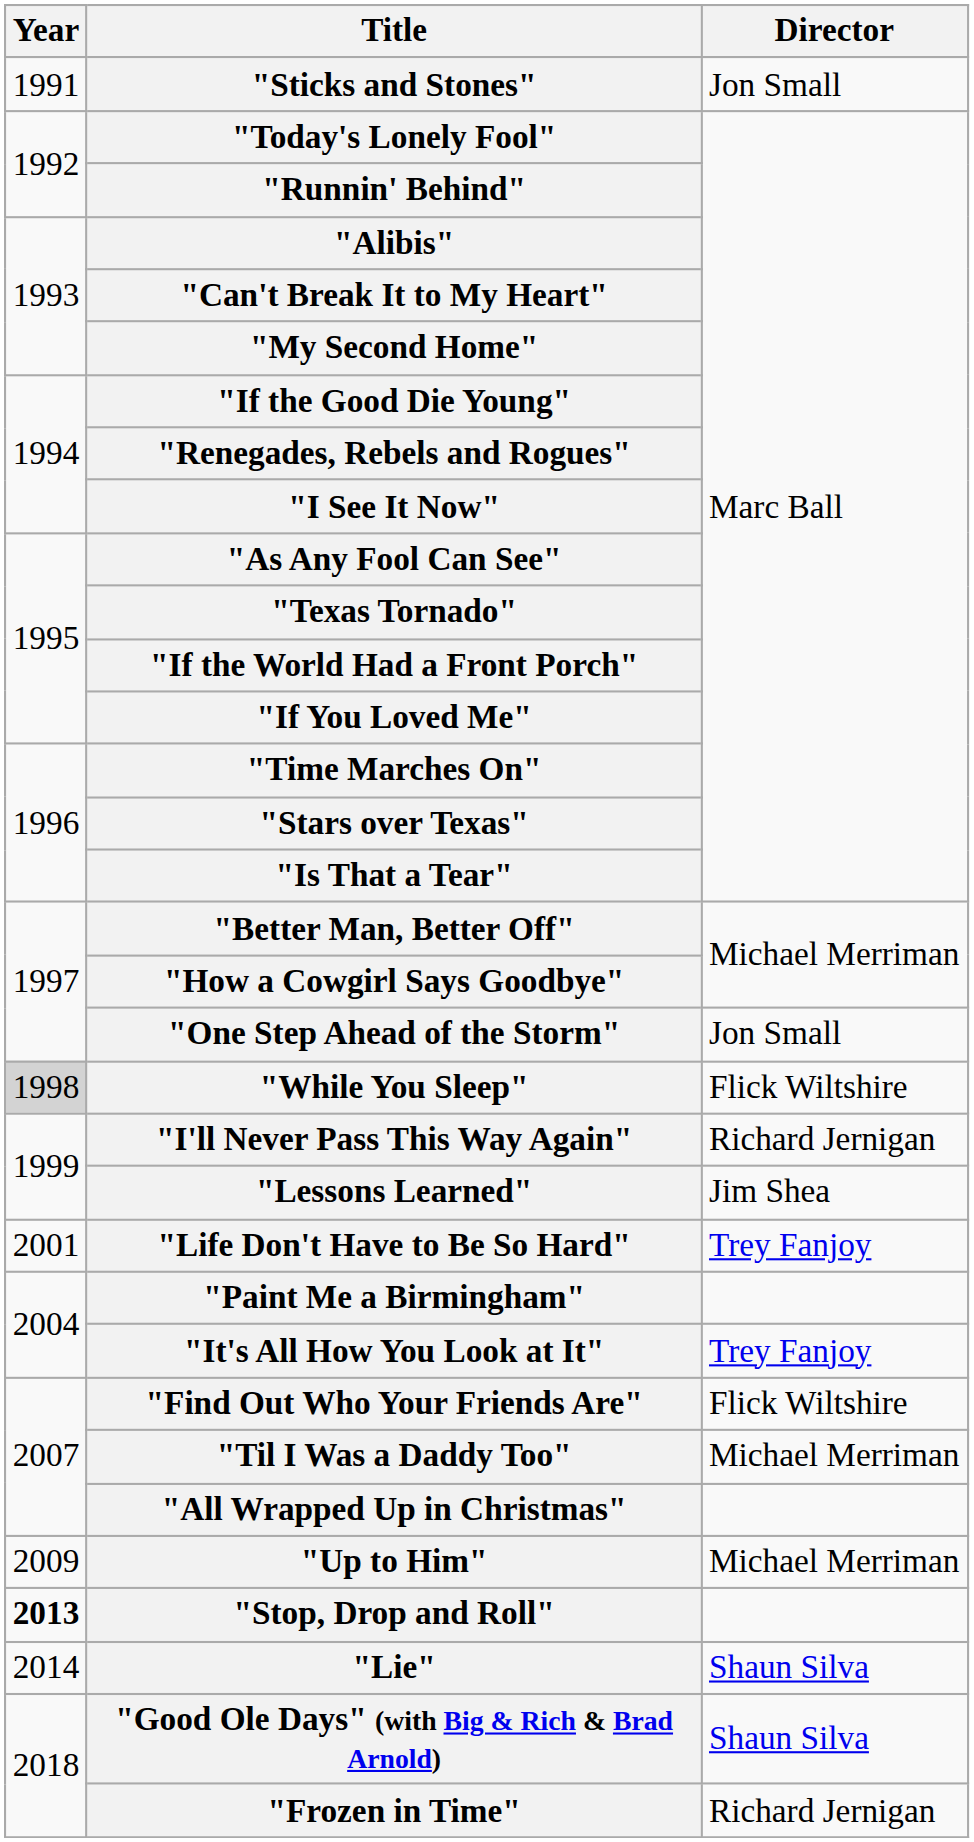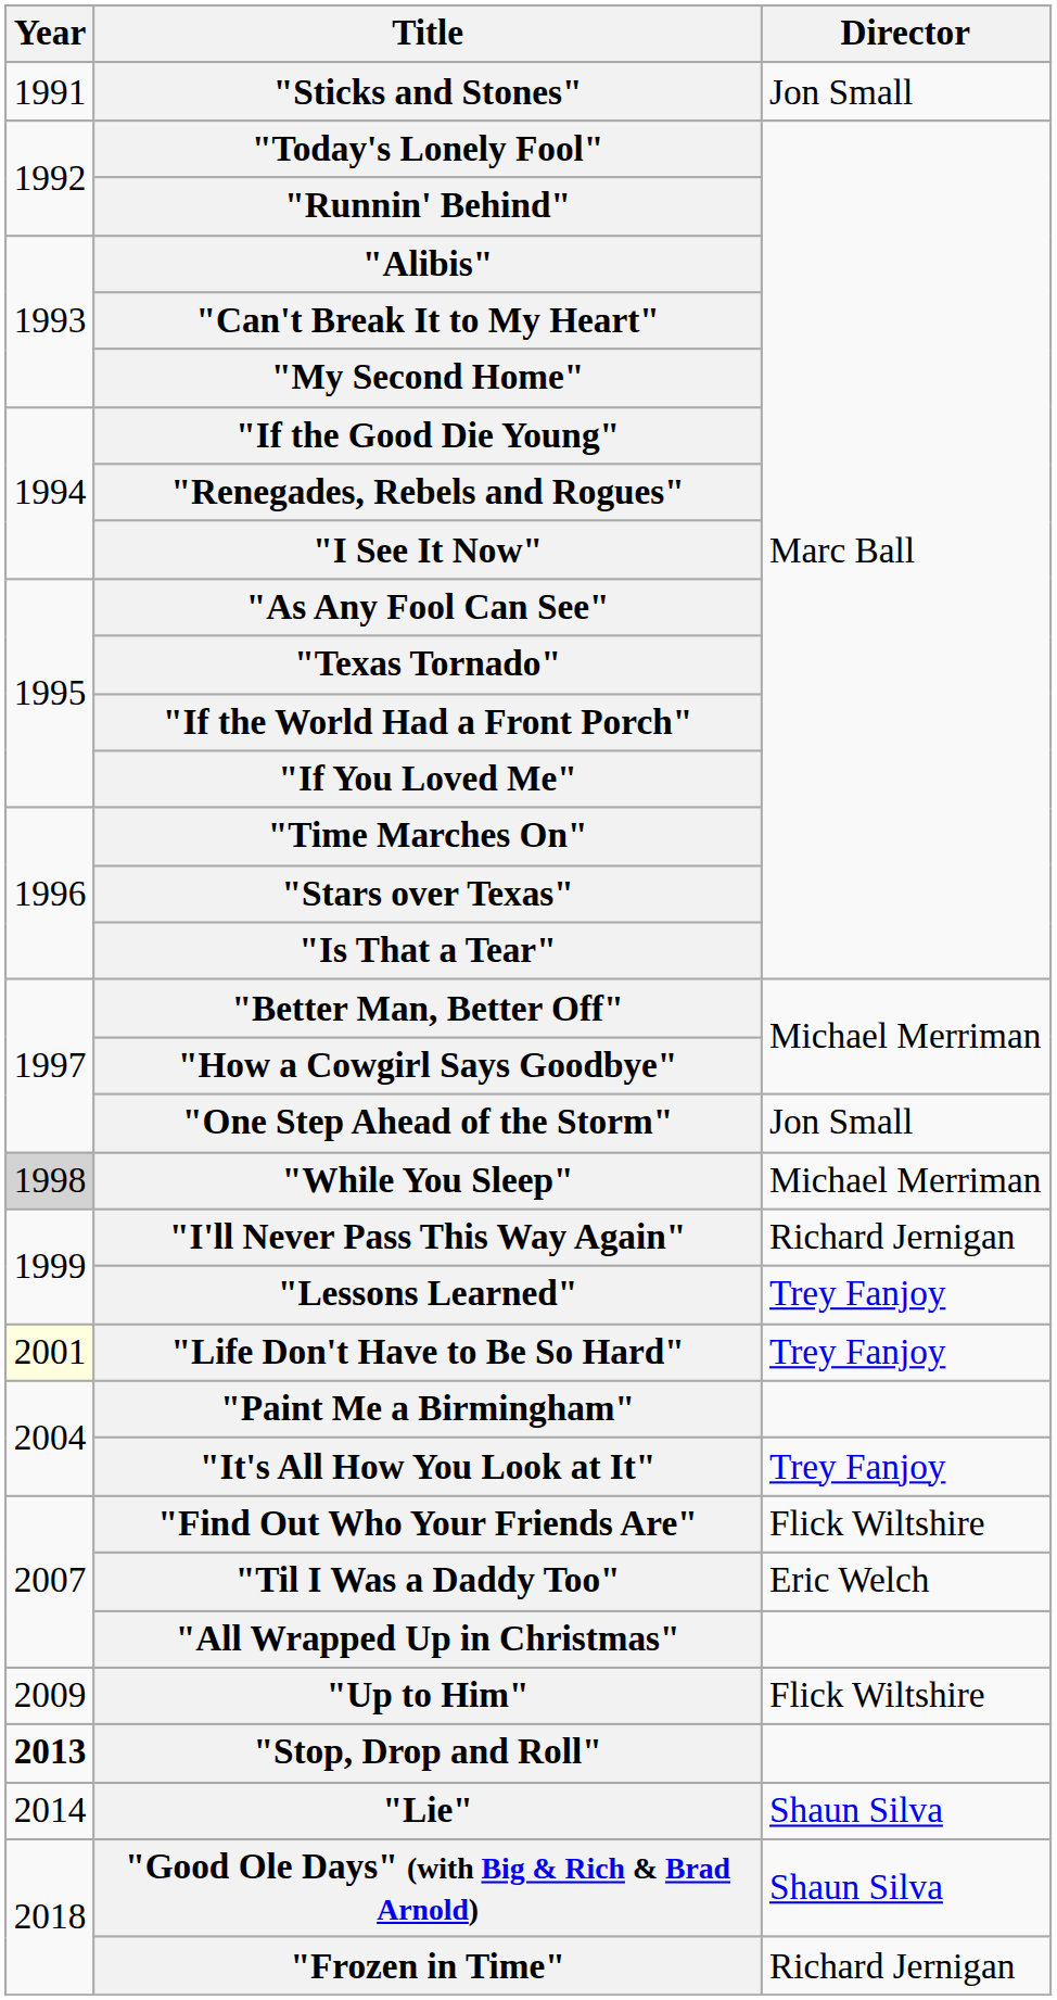 <table class="wikitable plainrowheaders">
 <tr>
 <th>Year</th>
 <th style="width:18em;">Title</th>
 <th>Director</th>
 </tr>
 <tr>
 <td>1991</td>
 <th scope="row">"Sticks and Stones"</th>
 <td>Jon Small</td>
 </tr>
 <tr>
 <td rowspan="2">1992</td>
 <th scope="row">"Today's Lonely Fool"</th>
 <td rowspan="15">Marc Ball</td>
 </tr>
 <tr>
 <th scope="row">"Runnin' Behind"</th>
 </tr>
 <tr>
 <td rowspan="3">1993</td>
 <th scope="row">"Alibis"</th>
 </tr>
 <tr>
 <th scope="row">"Can't Break It to My Heart"</th>
 </tr>
 <tr>
 <th scope="row">"My Second Home"</th>
 </tr>
 <tr>
 <td rowspan="3">1994</td>
 <th scope="row">"If the Good Die Young"</th>
 </tr>
 <tr>
 <th scope="row">"Renegades, Rebels and Rogues"</th>
 </tr>
 <tr>
 <th scope="row">"I See It Now"</th>
 </tr>
 <tr>
 <td rowspan="4">1995</td>
 <th scope="row">"As Any Fool Can See"</th>
 </tr>
 <tr>
 <th scope="row">"Texas Tornado"</th>
 </tr>
 <tr>
 <th scope="row">"If the World Had a Front Porch"</th>
 </tr>
 <tr>
 <th scope="row">"If You Loved Me"</th>
 </tr>
 <tr>
 <td rowspan="3">1996</td>
 <th scope="row">"Time Marches On"</th>
 </tr>
 <tr>
 <th scope="row">"Stars over Texas"</th>
 </tr>
 <tr>
 <th scope="row">"Is That a Tear"</th>
 </tr>
 <tr>
 <td rowspan="3">1997</td>
 <th scope="row">"Better Man, Better Off"</th>
 <td rowspan="2">Michael Merriman</td>
 </tr>
 <tr>
 <th scope="row">"How a Cowgirl Says Goodbye"</th>
 </tr>
 <tr>
 <th scope="row">"One Step Ahead of the Storm"</th>
 <td>Jon Small</td>
 </tr>
 <tr>
 <td style="background: lightgrey;">1998</td>
 <th scope="row">"While You Sleep"</th>
-<td>Flick Wiltshire</td>
+<td>Michael Merriman</td>
 </tr>
 <tr>
 <td rowspan="2">1999</td>
 <th scope="row">"I'll Never Pass This Way Again"</th>
 <td>Richard Jernigan</td>
 </tr>
 <tr>
 <th scope="row">"Lessons Learned"</th>
-<td>Jim Shea</td>
+<td><a href='#'>Trey Fanjoy</a></td>
 </tr>
 <tr>
-<td>2001</td>
+<td style="background: lightyellow;">2001</td>
 <th scope="row">"Life Don't Have to Be So Hard"</th>
 <td><a href='#'>Trey Fanjoy</a></td>
 </tr>
 <tr>
 <td rowspan="2">2004</td>
 <th scope="row">"Paint Me a Birmingham"</th>
 <td></td>
 </tr>
 <tr>
 <th scope="row">"It's All How You Look at It"</th>
 <td><a href='#'>Trey Fanjoy</a></td>
 </tr>
 <tr>
 <td rowspan="3">2007</td>
 <th scope="row">"Find Out Who Your Friends Are"</th>
 <td>Flick Wiltshire</td>
 </tr>
 <tr>
 <th scope="row">"Til I Was a Daddy Too"</th>
-<td>Michael Merriman</td>
+<td>Eric Welch</td>
 </tr>
 <tr>
 <th scope="row">"All Wrapped Up in Christmas"</th>
 <td></td>
 </tr>
 <tr>
 <td>2009</td>
 <th scope="row">"Up to Him"</th>
-<td>Michael Merriman</td>
+<td>Flick Wiltshire</td>
 </tr>
 <tr>
 <td><strong>2013</strong></td>
 <th scope="row">"Stop, Drop and Roll"</th>
 <td></td>
 </tr>
 <tr>
 <td>2014</td>
 <th scope="row">"Lie"</th>
 <td><a href='#'>Shaun Silva</a></td>
 </tr>
 <tr>
 <td rowspan="2">2018</td>
 <th scope="row">"Good Ole Days" <small>(with <a href='#'>Big & Rich</a> & <a href='#'>Brad Arnold</a>)</small></th>
 <td><a href='#'>Shaun Silva</a></td>
 </tr>
 <tr>
 <th scope="row">"Frozen in Time"</th>
 <td>Richard Jernigan</td>
 </tr>
 <tr>
 </tr>
 </table>
